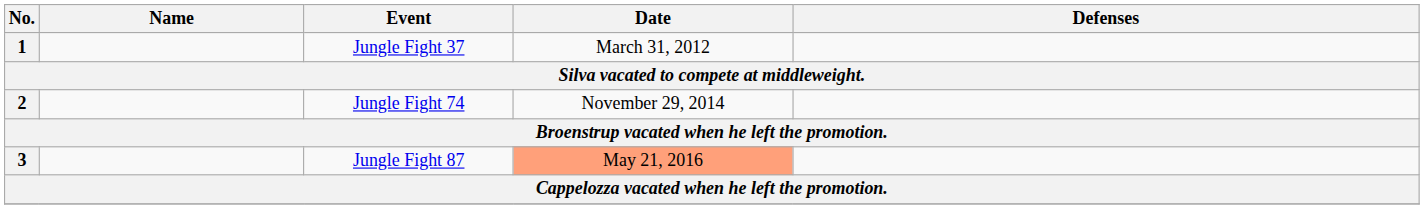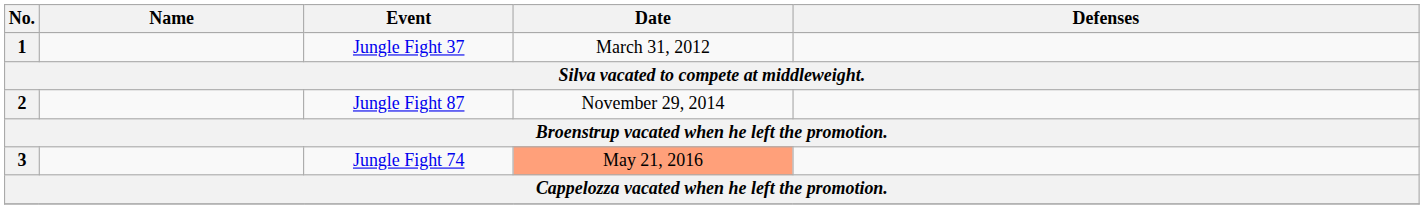 <table class="wikitable" width=100%>
 <tr>
 <th width=1%>No.</th>
 <th width=19%>Name</th>
 <th width=15%>Event</th>
 <th width=20%>Date</th>
 <th width=45%>Defenses</th>
 </tr>
 <tr>
 <th>1</th>
 <td align=left><br></td>
 <td align=center><a href='#'>Jungle Fight 37</a> <br></td>
 <td align=center>March 31, 2012</td>
 <td></td>
 </tr>
 <tr>
 <th colspan=6 align=center><em>Silva vacated to compete at middleweight.</em></th>
 </tr>
 <tr>
 <th>2</th>
 <td align=left><br></td>
-<td align=center><a href='#'>Jungle Fight 74</a> <br></td>
+<td align=center><a href='#'>Jungle Fight 87</a> <br></td>
 <td align=center>November 29, 2014</td>
 <td><br></td>
 </tr>
 <tr>
 <th colspan=6 align=center><em>Broenstrup vacated when he left the promotion.</em></th>
 </tr>
 <tr>
 <th>3</th>
 <td align=left><br></td>
-<td align=center><a href='#'>Jungle Fight 87</a> <br></td>
+<td align=center><a href='#'>Jungle Fight 74</a> <br></td>
 <td align=center style="background: lightsalmon;">May 21, 2016</td>
 <td></td>
 </tr>
 <tr>
 <th colspan=6 align=center><em>Cappelozza vacated when he left the promotion.</em></th>
 </tr>
 <tr>
 </tr>
 </table>
